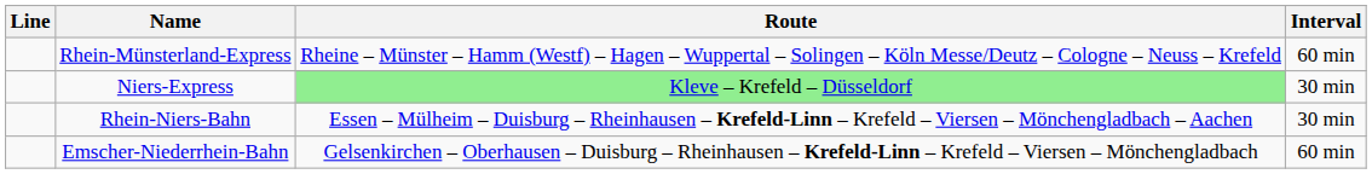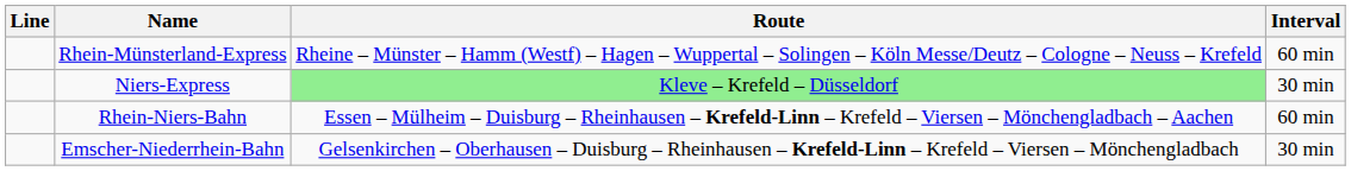 <table class="wikitable">
 <tr class="hintergrundfarbe6">
 <th>Line</th>
 <th>Name</th>
 <th>Route</th>
 <th>Interval</th>
 </tr>
 <tr align="center">
 <td></td>
 <td><a href='#'>Rhein-Münsterland-Express</a></td>
 <td><a href='#'>Rheine</a> – <a href='#'>Münster</a> – <a href='#'>Hamm (Westf)</a> – <a href='#'>Hagen</a> – <a href='#'>Wuppertal</a> – <a href='#'>Solingen</a> – <a href='#'>Köln Messe/Deutz</a> – <a href='#'>Cologne</a> – <a href='#'>Neuss</a> – <a href='#'>Krefeld</a></td>
 <td>60 min</td>
 </tr>
 <tr align="center">
 <td></td>
 <td><a href='#'>Niers-Express</a></td>
 <td style="background: lightgreen;"><a href='#'>Kleve</a> – Krefeld – <a href='#'>Düsseldorf</a></td>
 <td>30 min</td>
 </tr>
 <tr align="center">
 <td></td>
 <td><a href='#'>Rhein-Niers-Bahn</a></td>
 <td><a href='#'>Essen</a> – <a href='#'>Mülheim</a> – <a href='#'>Duisburg</a> – <a href='#'>Rheinhausen</a> – <strong>Krefeld-Linn</strong> – Krefeld – <a href='#'>Viersen</a> – <a href='#'>Mönchengladbach</a> – <a href='#'>Aachen</a></td>
-<td>30 min</td>
+<td>60 min</td>
 </tr>
 <tr align="center">
 <td></td>
 <td><a href='#'>Emscher-Niederrhein-Bahn</a></td>
 <td><a href='#'>Gelsenkirchen</a> – <a href='#'>Oberhausen</a> – Duisburg – Rheinhausen – <strong>Krefeld-Linn</strong> – Krefeld – Viersen – Mönchengladbach</td>
-<td>60 min</td>
+<td>30 min</td>
 </tr>
 </table>
